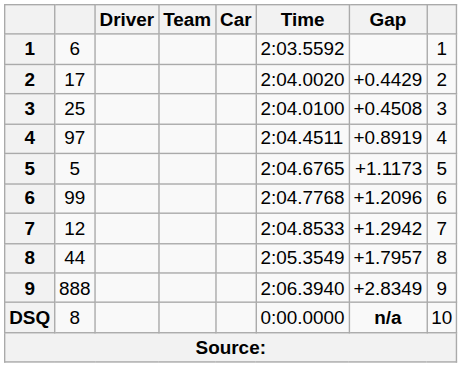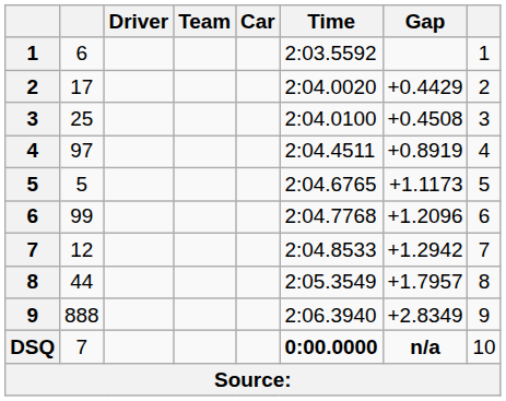 <table class="wikitable" style="font-size: 85%">
 <tr>
 <th></th>
 <th></th>
 <th>Driver</th>
 <th>Team</th>
 <th>Car</th>
 <th>Time</th>
 <th>Gap</th>
 <th></th>
 </tr>
 <tr>
 <th>1</th>
 <td align="center">6</td>
 <td></td>
 <td></td>
 <td></td>
 <td>2:03.5592</td>
 <td></td>
 <td align="center">1</td>
 </tr>
 <tr>
 <th>2</th>
 <td align="center">17</td>
 <td></td>
 <td></td>
 <td></td>
 <td>2:04.0020</td>
 <td align="right">+0.4429</td>
 <td align="center">2</td>
 </tr>
 <tr>
 <th>3</th>
 <td align="center">25</td>
 <td></td>
 <td></td>
 <td></td>
 <td>2:04.0100</td>
 <td align="right">+0.4508</td>
 <td align="center">3</td>
 </tr>
 <tr>
 <th>4</th>
 <td align="center">97</td>
 <td></td>
 <td></td>
 <td></td>
 <td>2:04.4511</td>
 <td align="right">+0.8919</td>
 <td align="center">4</td>
 </tr>
 <tr>
 <th>5</th>
 <td align="center">5</td>
 <td></td>
 <td></td>
 <td></td>
 <td>2:04.6765</td>
 <td align="right">+1.1173</td>
 <td align="center">5</td>
 </tr>
 <tr>
 <th>6</th>
 <td align="center">99</td>
 <td></td>
 <td></td>
 <td></td>
 <td>2:04.7768</td>
 <td align="right">+1.2096</td>
 <td align="center">6</td>
 </tr>
 <tr>
 <th>7</th>
 <td align="center">12</td>
 <td></td>
 <td></td>
 <td></td>
 <td>2:04.8533</td>
 <td align="right">+1.2942</td>
 <td align="center">7</td>
 </tr>
 <tr>
 <th>8</th>
 <td align="center">44</td>
 <td></td>
 <td></td>
 <td></td>
 <td>2:05.3549</td>
 <td align="right">+1.7957</td>
 <td align="center">8</td>
 </tr>
 <tr>
 <th>9</th>
 <td align="center">888</td>
 <td></td>
 <td></td>
 <td></td>
 <td>2:06.3940</td>
 <td align="right">+2.8349</td>
 <td align="center">9</td>
 </tr>
 <tr>
 <th>DSQ</th>
-<td align="center">8</td>
+<td align="center">7</td>
 <td></td>
 <td></td>
 <td></td>
-<td>0:00.0000</td>
+<td><strong>0:00.0000</strong></td>
 <td align="center"><strong>n/a</strong></td>
 <td align="center">10</td>
 </tr>
 <tr>
 <th colspan="8">Source:</th>
 </tr>
 </table>
